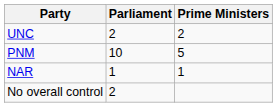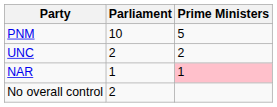 <table class="wikitable sortable">
 <tr>
 <th>Party</th>
 <th>Parliament</th>
 <th>Prime Ministers</th>
 </tr>
 <tr>
+<td><a href='#'>PNM</a></td>
+<td>10</td>
+<td>5</td>
+</tr>
+<tr>
 <td><a href='#'>UNC</a></td>
 <td>2</td>
 <td>2</td>
 </tr>
 <tr>
-<td><a href='#'>PNM</a></td>
-<td>10</td>
-<td>5</td>
-</tr>
-<tr>
 <td><a href='#'>NAR</a></td>
 <td>1</td>
-<td>1</td>
+<td style="background: pink;">1</td>
 </tr>
 <tr>
 <td>No overall control</td>
 <td>2</td>
 <td></td>
 </tr>
 </table>
